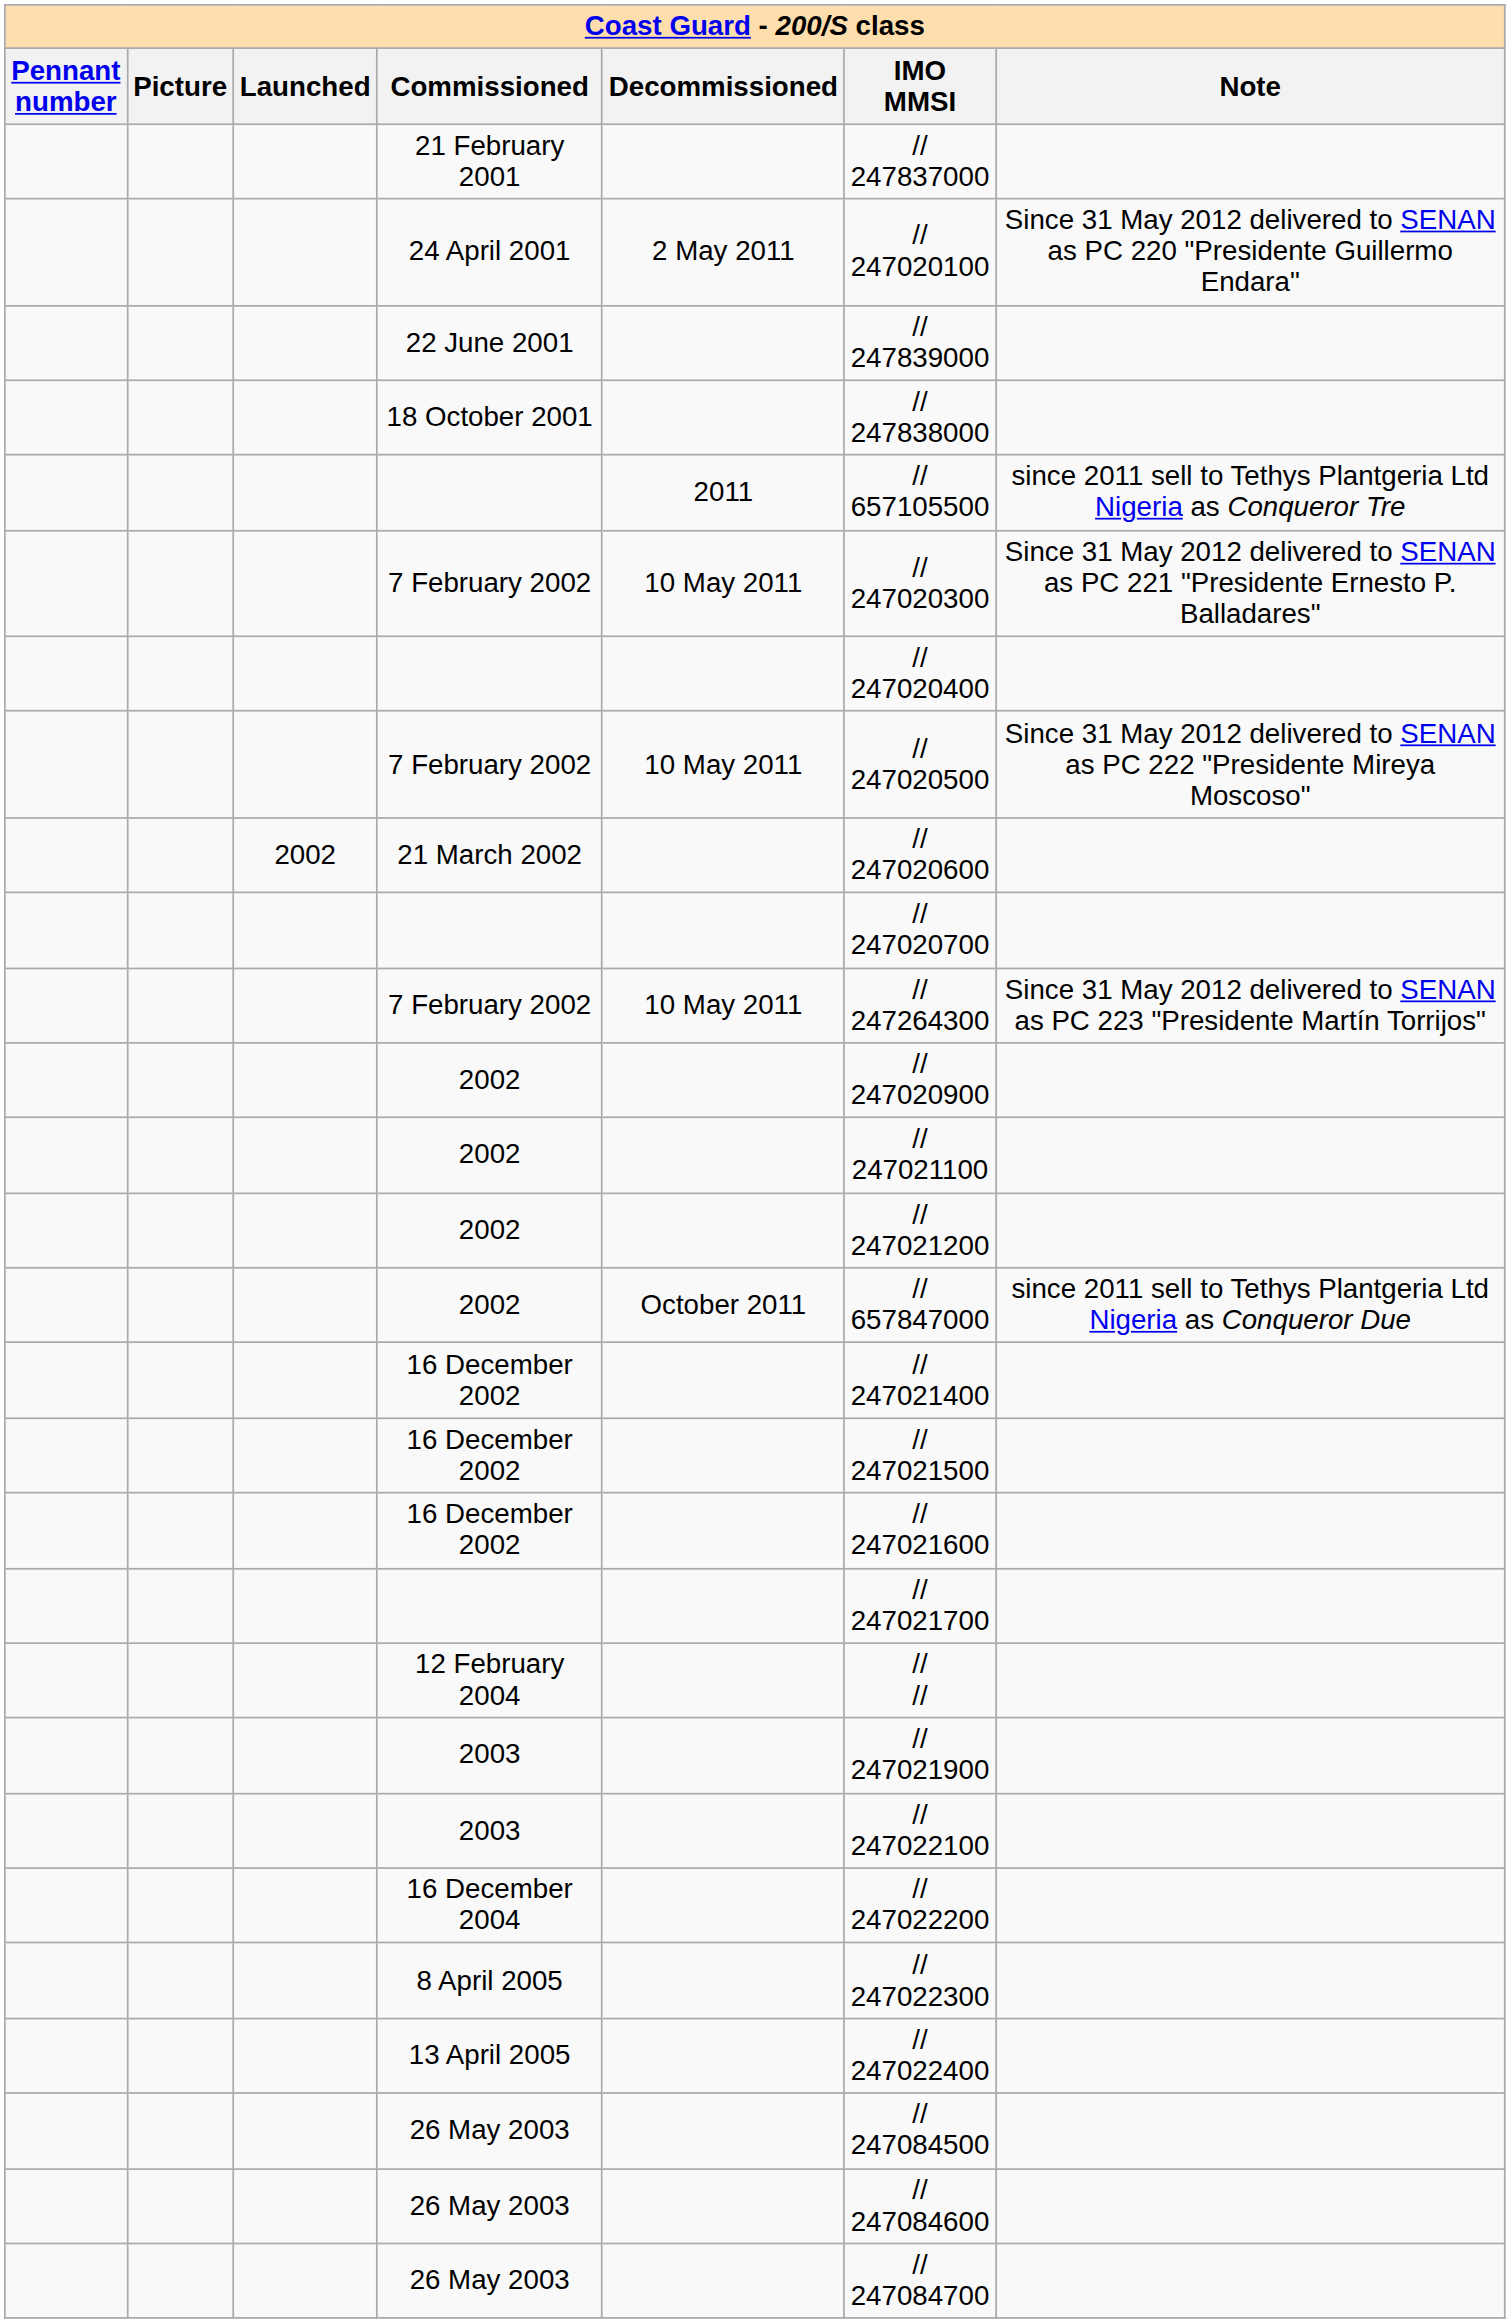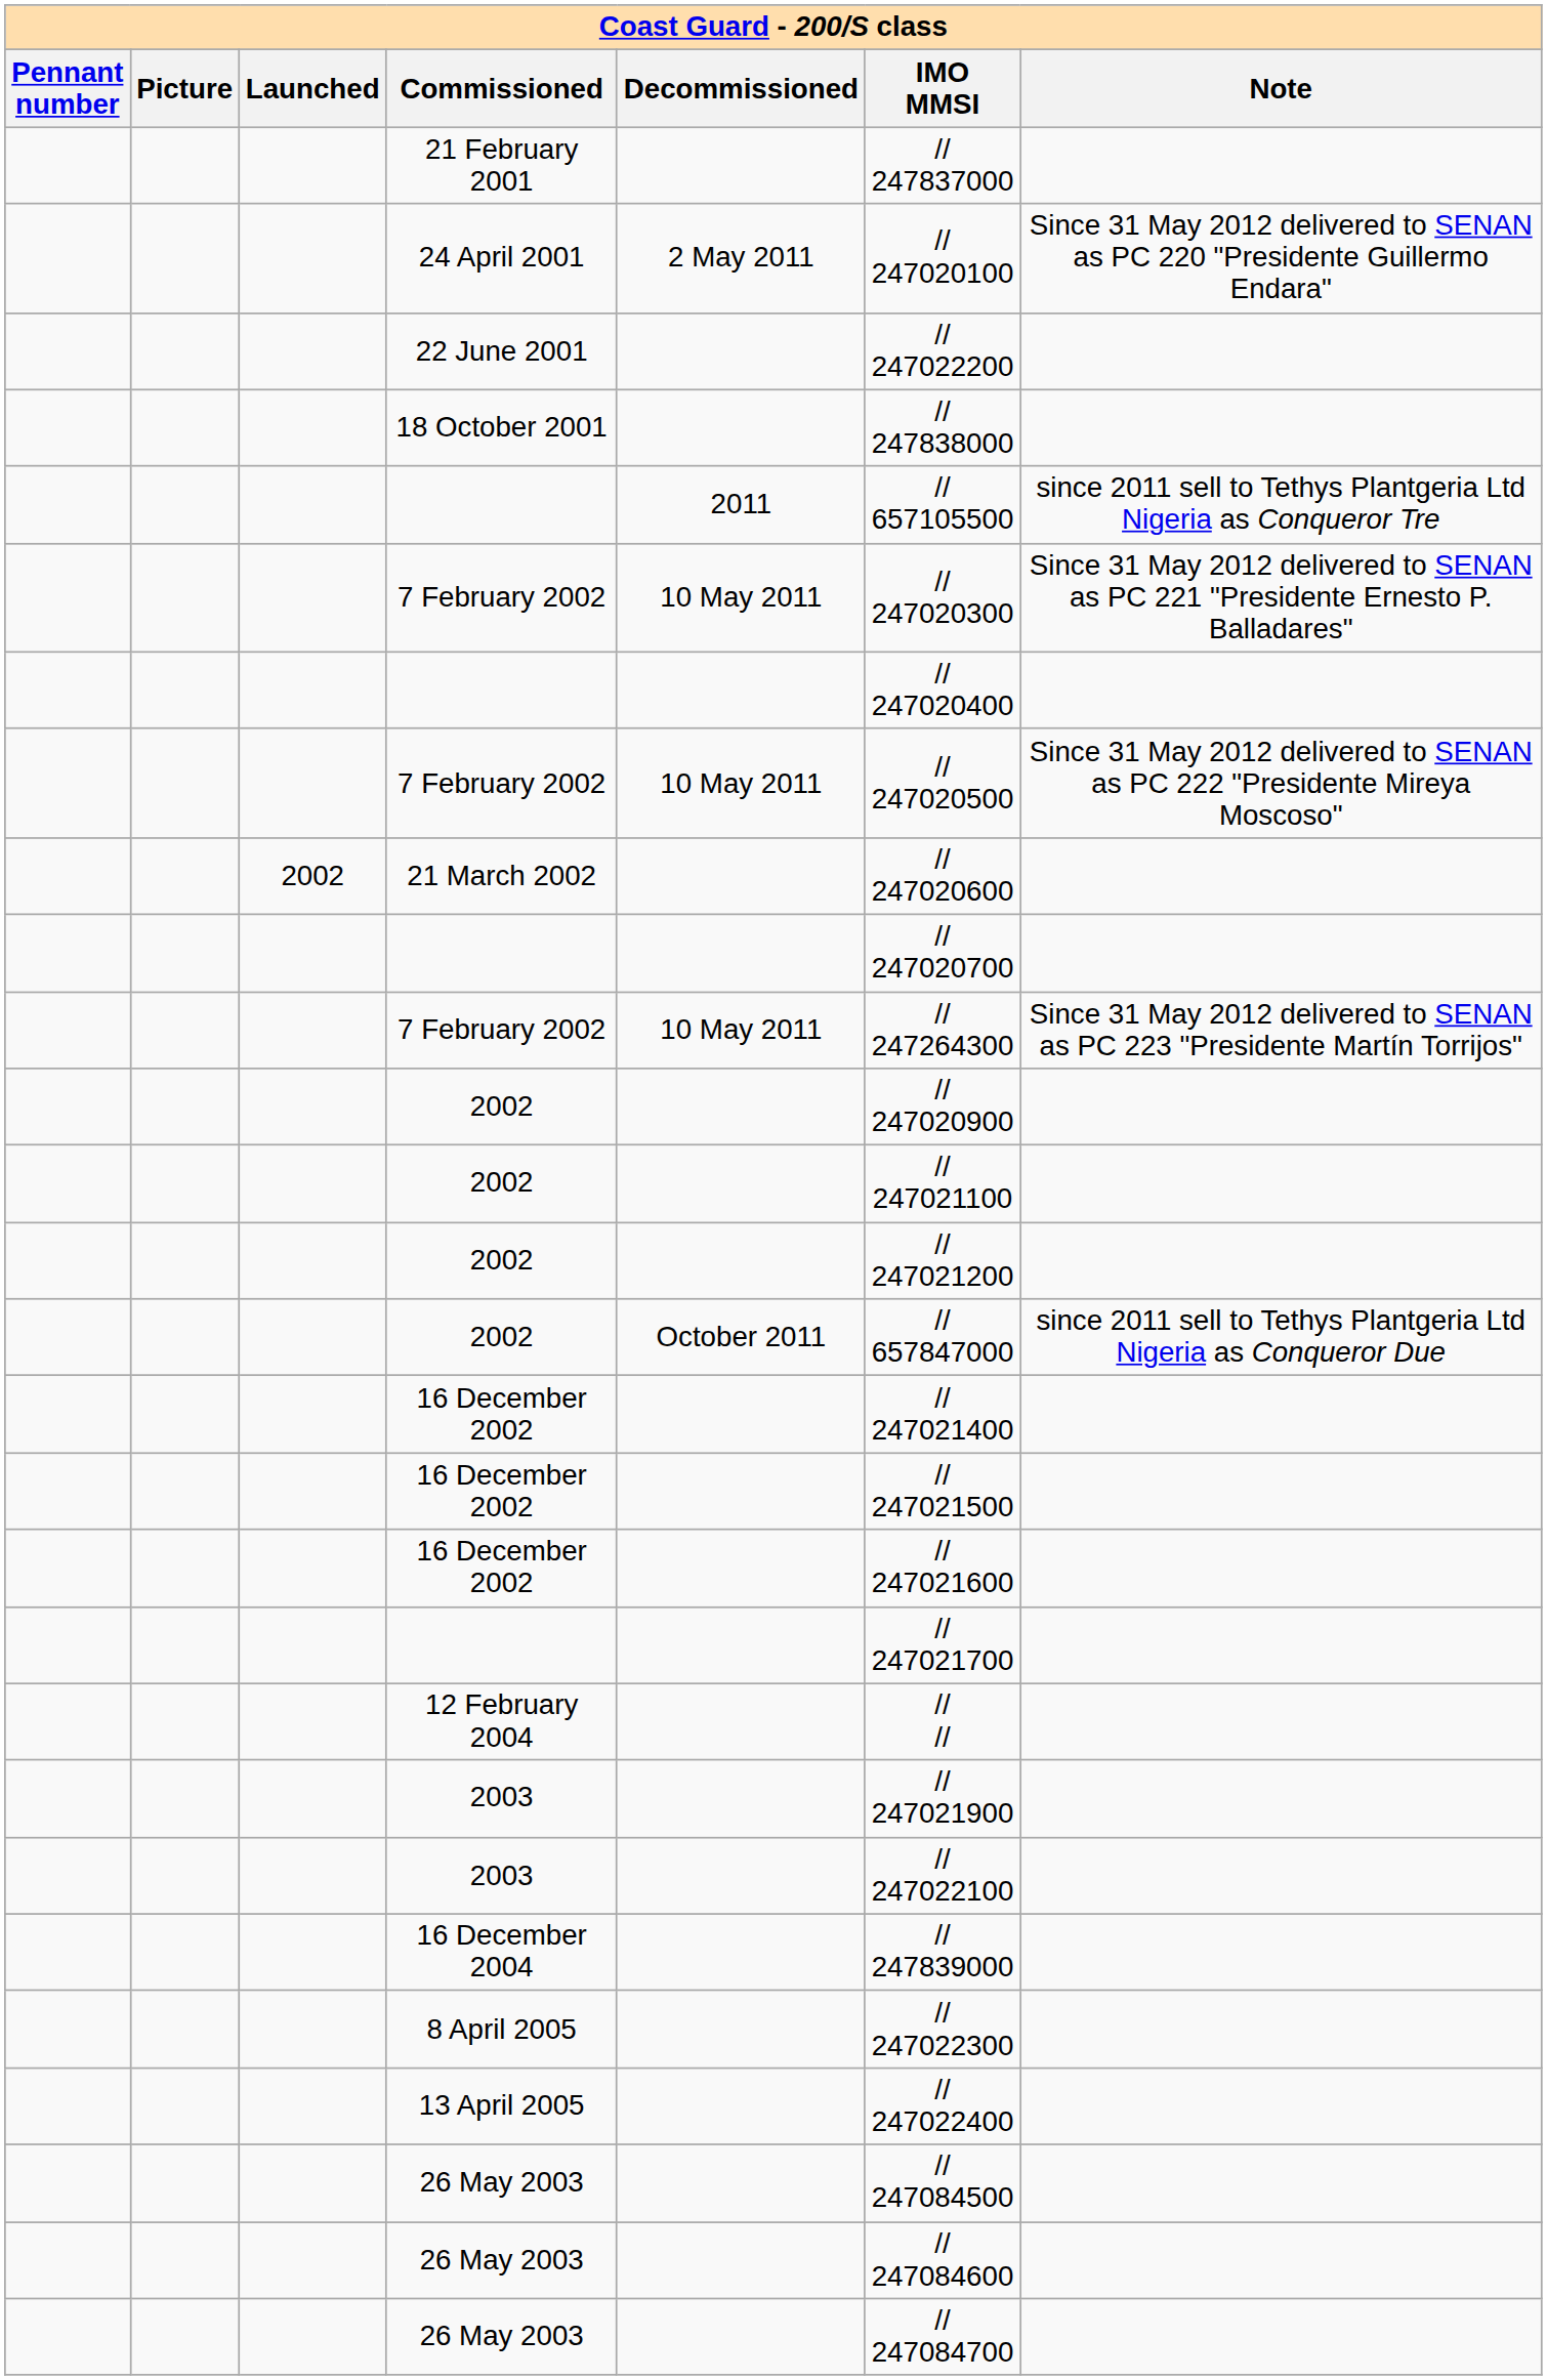 <table border="1" class="sortable wikitable">
 <tr>
 <th colspan="11" style="background:#ffdead;"> <a href='#'>Coast Guard</a> - <em>200/S</em> class</th>
 </tr>
 <tr>
 <th><a href='#'>Pennant<br>number</a></th>
 <th>Picture</th>
 <th>Launched</th>
 <th>Commissioned</th>
 <th>Decommissioned</th>
 <th>IMO<br>MMSI</th>
 <th>Note</th>
 </tr>
 <tr style="text-align:center;">
 <td></td>
 <td></td>
 <td></td>
 <td>21 February 2001</td>
 <td></td>
 <td>//<br>247837000</td>
 <td></td>
 </tr>
 <tr style="text-align:center;">
 <td></td>
 <td></td>
 <td></td>
 <td>24 April 2001</td>
 <td>2 May 2011</td>
 <td>//<br>247020100</td>
 <td>Since 31 May 2012 delivered to <a href='#'>SENAN</a> as PC 220 "Presidente Guillermo Endara"</td>
 </tr>
 <tr style="text-align:center;">
 <td></td>
 <td></td>
 <td></td>
 <td>22 June 2001</td>
 <td></td>
-<td>//<br>247839000</td>
+<td>//<br>247022200</td>
 <td></td>
 </tr>
 <tr style="text-align:center;">
 <td></td>
 <td></td>
 <td></td>
 <td>18 October 2001</td>
 <td></td>
 <td>//<br>247838000</td>
 <td></td>
 </tr>
 <tr style="text-align:center;">
 <td></td>
 <td></td>
 <td></td>
 <td></td>
 <td>2011</td>
 <td>//<br>657105500</td>
 <td>since 2011 sell to Tethys Plantgeria Ltd <a href='#'>Nigeria</a> as <em>Conqueror Tre</em></td>
 </tr>
 <tr style="text-align:center;">
 <td></td>
 <td></td>
 <td></td>
 <td>7 February 2002</td>
 <td>10 May 2011</td>
 <td>//<br>247020300</td>
 <td>Since 31 May 2012 delivered to <a href='#'>SENAN</a> as PC 221 "Presidente Ernesto P. Balladares"</td>
 </tr>
 <tr style="text-align:center;">
 <td></td>
 <td></td>
 <td></td>
 <td></td>
 <td></td>
 <td>//<br>247020400</td>
 <td></td>
 </tr>
 <tr style="text-align:center;">
 <td></td>
 <td></td>
 <td></td>
 <td>7 February 2002</td>
 <td>10 May 2011</td>
 <td>//<br>247020500</td>
 <td>Since 31 May 2012 delivered to <a href='#'>SENAN</a> as PC 222 "Presidente Mireya Moscoso"</td>
 </tr>
 <tr style="text-align:center;">
 <td></td>
 <td></td>
 <td>2002</td>
 <td>21 March 2002</td>
 <td></td>
 <td>//<br>247020600</td>
 <td></td>
 </tr>
 <tr style="text-align:center;">
 <td></td>
 <td></td>
 <td></td>
 <td></td>
 <td></td>
 <td>//<br>247020700</td>
 <td></td>
 </tr>
 <tr style="text-align:center;">
 <td></td>
 <td></td>
 <td></td>
 <td>7 February 2002</td>
 <td>10 May 2011</td>
 <td>//<br>247264300</td>
 <td>Since 31 May 2012 delivered to <a href='#'>SENAN</a> as PC 223 "Presidente Martín Torrijos"</td>
 </tr>
 <tr style="text-align:center;">
 <td></td>
 <td></td>
 <td></td>
 <td>2002</td>
 <td></td>
 <td>//<br>247020900</td>
 <td></td>
 </tr>
 <tr style="text-align:center;">
 <td></td>
 <td></td>
 <td></td>
 <td>2002</td>
 <td></td>
 <td>//<br>247021100</td>
 <td></td>
 </tr>
 <tr style="text-align:center;">
 <td></td>
 <td></td>
 <td></td>
 <td>2002</td>
 <td></td>
 <td>//<br>247021200</td>
 <td></td>
 </tr>
 <tr style="text-align:center;">
 <td></td>
 <td></td>
 <td></td>
 <td>2002</td>
 <td>October 2011</td>
 <td>//<br>657847000</td>
 <td>since 2011 sell to Tethys Plantgeria Ltd <a href='#'>Nigeria</a> as <em>Conqueror Due</em></td>
 </tr>
 <tr style="text-align:center;">
 <td></td>
 <td></td>
 <td></td>
 <td>16 December 2002</td>
 <td></td>
 <td>//<br>247021400</td>
 <td></td>
 </tr>
 <tr style="text-align:center;">
 <td></td>
 <td></td>
 <td></td>
 <td>16 December 2002</td>
 <td></td>
 <td>//<br>247021500</td>
 <td></td>
 </tr>
 <tr style="text-align:center;">
 <td></td>
 <td></td>
 <td></td>
 <td>16 December 2002</td>
 <td></td>
 <td>//<br>247021600</td>
 <td></td>
 </tr>
 <tr style="text-align:center;">
 <td></td>
 <td></td>
 <td></td>
 <td></td>
 <td></td>
 <td>//<br>247021700</td>
 <td></td>
 </tr>
 <tr style="text-align:center;">
 <td></td>
 <td></td>
 <td></td>
 <td>12 February 2004</td>
 <td></td>
 <td>//<br>//</td>
 <td></td>
 </tr>
 <tr style="text-align:center;">
 <td></td>
 <td></td>
 <td></td>
 <td>2003</td>
 <td></td>
 <td>//<br>247021900</td>
 <td></td>
 </tr>
 <tr style="text-align:center;">
 <td></td>
 <td></td>
 <td></td>
 <td>2003</td>
 <td></td>
 <td>//<br>247022100</td>
 <td></td>
 </tr>
 <tr style="text-align:center;">
 <td></td>
 <td></td>
 <td></td>
 <td>16 December 2004</td>
 <td></td>
-<td>//<br>247022200</td>
+<td>//<br>247839000</td>
 <td></td>
 </tr>
 <tr style="text-align:center;">
 <td></td>
 <td></td>
 <td></td>
 <td>8 April 2005</td>
 <td></td>
 <td>//<br>247022300</td>
 <td></td>
 </tr>
 <tr style="text-align:center;">
 <td></td>
 <td></td>
 <td></td>
 <td>13 April 2005</td>
 <td></td>
 <td>//<br>247022400</td>
 <td></td>
 </tr>
 <tr style="text-align:center;">
 <td></td>
 <td></td>
 <td></td>
 <td>26 May 2003</td>
 <td></td>
 <td>//<br>247084500</td>
 <td></td>
 </tr>
 <tr style="text-align:center;">
 <td></td>
 <td></td>
 <td></td>
 <td>26 May 2003</td>
 <td></td>
 <td>//<br>247084600</td>
 <td></td>
 </tr>
 <tr style="text-align:center;">
 <td></td>
 <td></td>
 <td></td>
 <td>26 May 2003</td>
 <td></td>
 <td>//<br>247084700</td>
 <td></td>
 </tr>
 </table>
